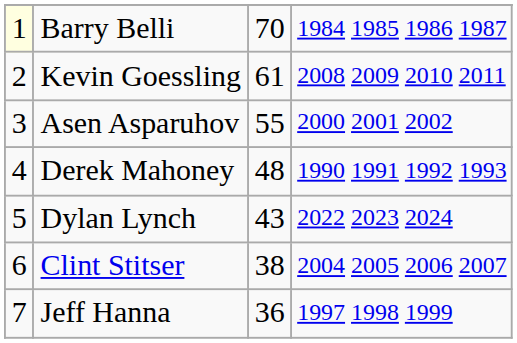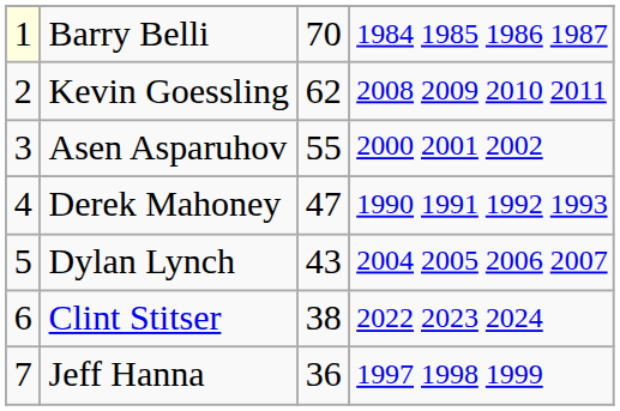 <table class="wikitable">
 <tr>
 </tr>
 <tr>
 <td style="background: lightyellow;">1</td>
 <td>Barry Belli</td>
 <td>70</td>
 <td style="font-size:80%;"><a href='#'>1984</a> <a href='#'>1985</a> <a href='#'>1986</a> <a href='#'>1987</a></td>
 </tr>
 <tr>
 <td>2</td>
 <td>Kevin Goessling</td>
-<td>61</td>
+<td>62</td>
 <td style="font-size:80%;"><a href='#'>2008</a> <a href='#'>2009</a> <a href='#'>2010</a> <a href='#'>2011</a></td>
 </tr>
 <tr>
 <td>3</td>
 <td>Asen Asparuhov</td>
 <td>55</td>
 <td style="font-size:80%;"><a href='#'>2000</a> <a href='#'>2001</a> <a href='#'>2002</a></td>
 </tr>
 <tr>
 <td>4</td>
 <td>Derek Mahoney</td>
-<td>48</td>
+<td>47</td>
 <td style="font-size:80%;"><a href='#'>1990</a> <a href='#'>1991</a> <a href='#'>1992</a> <a href='#'>1993</a></td>
 </tr>
 <tr>
 <td>5</td>
 <td>Dylan Lynch</td>
 <td>43</td>
-<td style="font-size:80%;"><a href='#'>2022</a> <a href='#'>2023</a> <a href='#'>2024</a></td>
+<td style="font-size:80%;"><a href='#'>2004</a> <a href='#'>2005</a> <a href='#'>2006</a> <a href='#'>2007</a></td>
 </tr>
 <tr>
 <td>6</td>
 <td><a href='#'>Clint Stitser</a></td>
 <td>38</td>
-<td style="font-size:80%;"><a href='#'>2004</a> <a href='#'>2005</a> <a href='#'>2006</a> <a href='#'>2007</a></td>
+<td style="font-size:80%;"><a href='#'>2022</a> <a href='#'>2023</a> <a href='#'>2024</a></td>
 </tr>
 <tr>
 <td>7</td>
 <td>Jeff Hanna</td>
 <td>36</td>
 <td style="font-size:80%;"><a href='#'>1997</a> <a href='#'>1998</a> <a href='#'>1999</a></td>
 </tr>
 </table>
